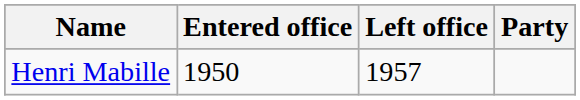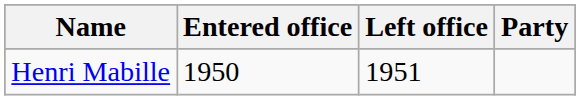 <table class="wikitable">
 <tr>
 <th>Name</th>
 <th>Entered office</th>
 <th>Left office</th>
 <th>Party</th>
 </tr>
 <tr>
 <td><a href='#'>Henri Mabille</a></td>
 <td>1950</td>
-<td>1957</td>
+<td>1951</td>
 <td></td>
 </tr>
 </table>
